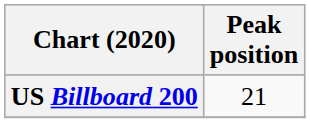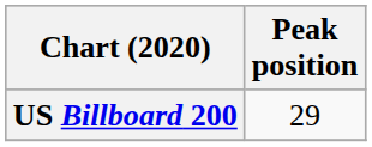 <table class="wikitable plainrowheaders" style="text-align:center">
 <tr>
 <th scope="col">Chart (2020)</th>
 <th scope="col">Peak<br>position</th>
 </tr>
 <tr>
 <th scope="row">US <a href='#'><em>Billboard</em> 200</a></th>
-<td>21</td>
+<td>29</td>
 </tr>
 <tr>
 </tr>
 </table>
